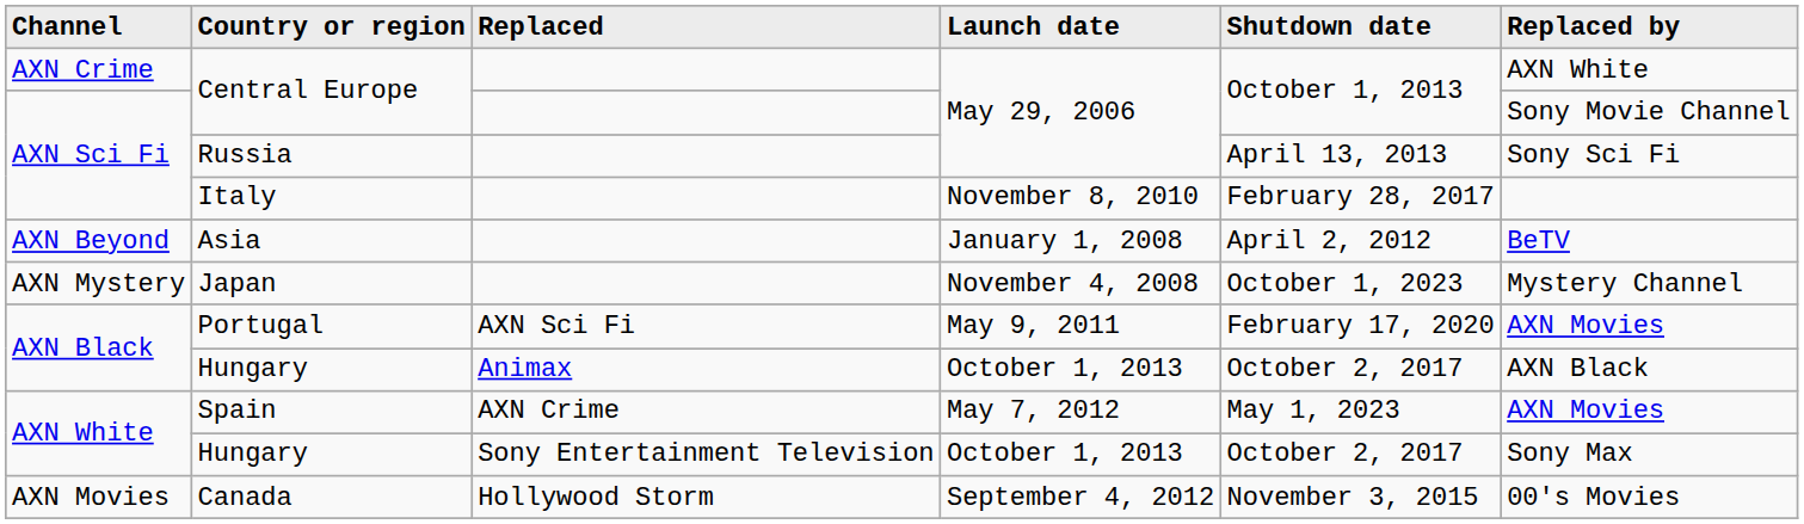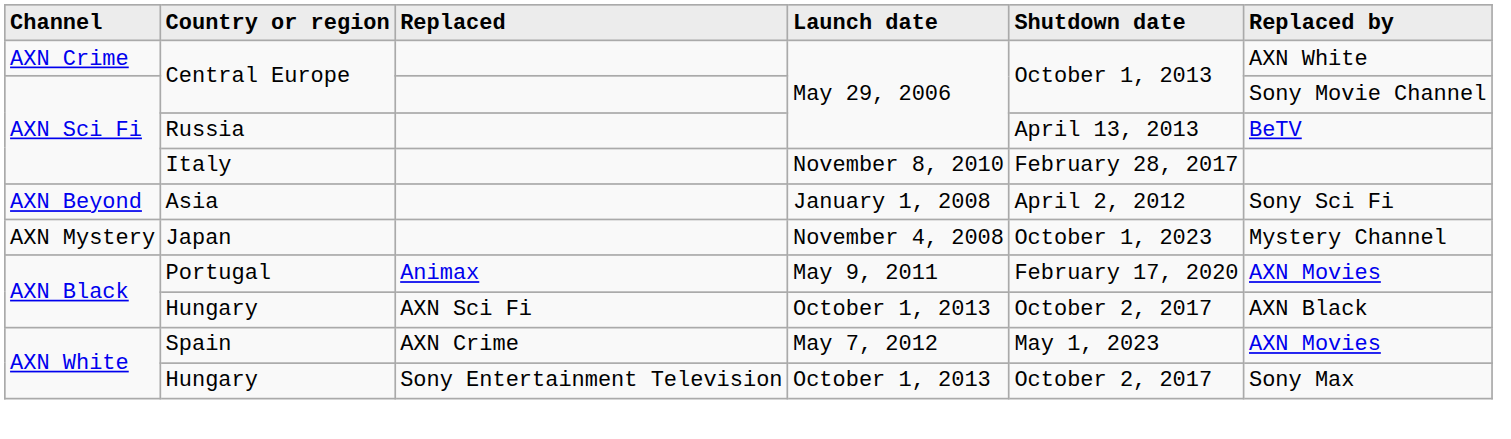 <table class="sortable wikitable">
 <tr bgcolor="#ececec">
 <td><strong>Channel</strong></td>
 <td><strong>Country or region</strong></td>
 <td><strong>Replaced</strong></td>
 <td><strong>Launch date</strong></td>
 <td><strong>Shutdown date</strong></td>
 <td><strong>Replaced by</strong></td>
 </tr>
 <tr>
 <td><a href='#'>AXN Crime</a></td>
 <td rowspan="2">Central Europe</td>
 <td></td>
 <td rowspan="3">May 29, 2006</td>
 <td rowspan="2">October 1, 2013</td>
 <td>AXN White</td>
 </tr>
 <tr>
 <td rowspan="3"><a href='#'>AXN Sci Fi</a></td>
 <td></td>
 <td>Sony Movie Channel</td>
 </tr>
 <tr>
 <td>Russia</td>
 <td></td>
 <td>April 13, 2013</td>
-<td>Sony Sci Fi</td>
+<td><a href='#'>BeTV</a></td>
 </tr>
 <tr>
 <td>Italy</td>
 <td></td>
 <td>November 8, 2010</td>
 <td>February 28, 2017</td>
 <td></td>
 </tr>
 <tr>
 <td><a href='#'>AXN Beyond</a></td>
 <td>Asia</td>
 <td></td>
 <td>January 1, 2008</td>
 <td>April 2, 2012</td>
-<td><a href='#'>BeTV</a></td>
+<td>Sony Sci Fi</td>
 </tr>
 <tr>
 <td>AXN Mystery</td>
 <td>Japan</td>
 <td></td>
 <td>November 4, 2008</td>
 <td>October 1, 2023</td>
 <td>Mystery Channel</td>
 </tr>
 <tr>
 <td rowspan="2"><a href='#'>AXN Black</a></td>
 <td>Portugal</td>
-<td>AXN Sci Fi</td>
+<td><a href='#'>Animax</a></td>
 <td>May 9, 2011</td>
 <td>February 17, 2020</td>
 <td><a href='#'>AXN Movies</a></td>
 </tr>
 <tr>
 <td>Hungary</td>
-<td><a href='#'>Animax</a></td>
+<td>AXN Sci Fi</td>
 <td>October 1, 2013</td>
 <td>October 2, 2017</td>
 <td>AXN Black</td>
 </tr>
 <tr>
 <td rowspan="2"><a href='#'>AXN White</a></td>
 <td>Spain</td>
 <td>AXN Crime</td>
 <td>May 7, 2012</td>
 <td>May 1, 2023</td>
 <td><a href='#'>AXN Movies</a></td>
 </tr>
 <tr>
 <td>Hungary</td>
 <td>Sony Entertainment Television</td>
 <td>October 1, 2013</td>
 <td>October 2, 2017</td>
 <td>Sony Max</td>
 </tr>
-<tr>
-<td>AXN Movies</td>
-<td>Canada</td>
-<td>Hollywood Storm</td>
-<td>September 4, 2012</td>
-<td>November 3, 2015</td>
-<td>00's Movies</td>
-</tr>
 </table>
